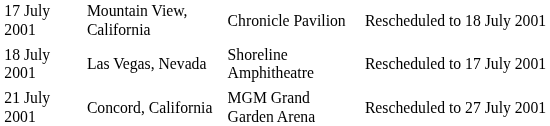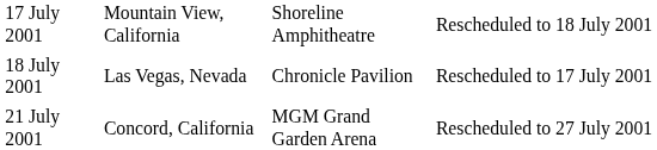 <table cellpadding="2" style="border: 0px solid darkgray; font-size:90%">
 <tr>
 <th width="150"></th>
 <th width="250"></th>
 <th width="200"></th>
 <th width="700"></th>
 </tr>
 <tr border="0">
 <td>17 July 2001</td>
 <td>Mountain View, California</td>
-<td>Chronicle Pavilion</td>
+<td>Shoreline Amphitheatre</td>
 <td>Rescheduled to 18 July 2001</td>
 </tr>
 <tr>
 <td>18 July 2001</td>
 <td>Las Vegas, Nevada</td>
-<td>Shoreline Amphitheatre</td>
+<td>Chronicle Pavilion</td>
 <td>Rescheduled to 17 July 2001</td>
 </tr>
 <tr>
 <td>21 July 2001</td>
 <td>Concord, California</td>
 <td>MGM Grand Garden Arena</td>
 <td>Rescheduled to 27 July 2001</td>
 </tr>
 <tr>
 </tr>
 </table>
